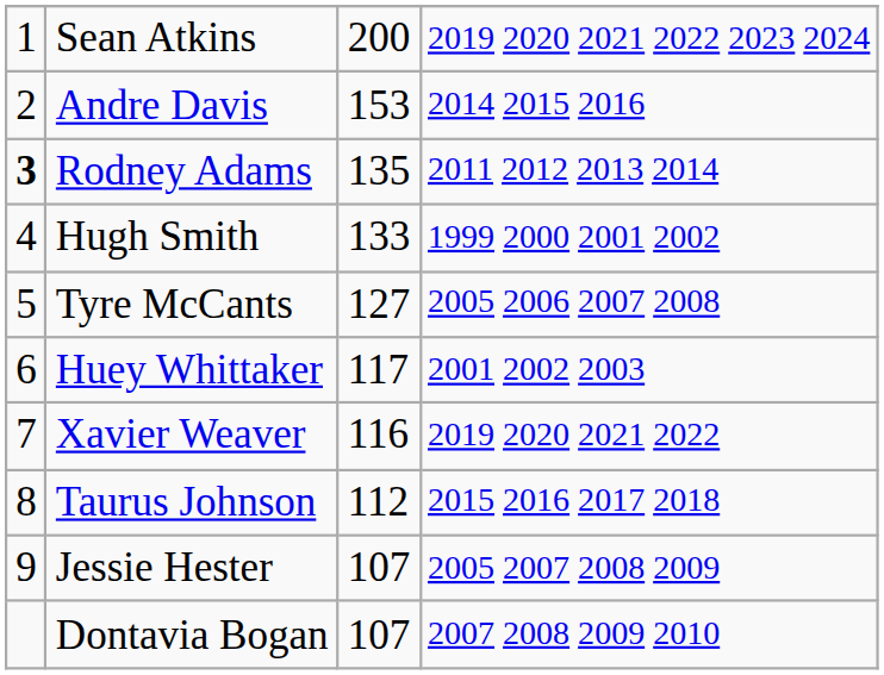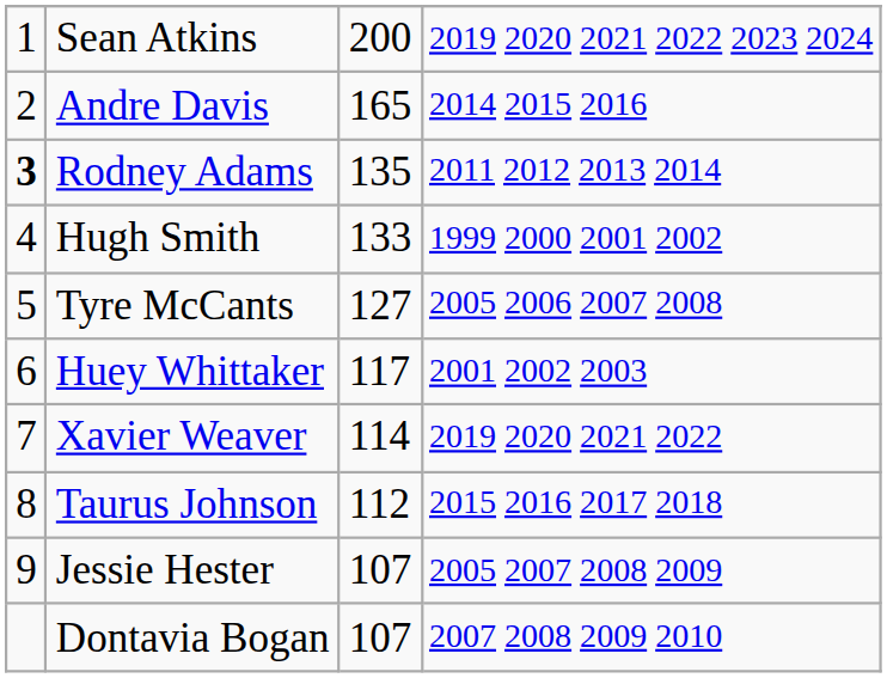 <table class="wikitable">
 <tr>
 </tr>
 <tr>
 <td>1</td>
 <td>Sean Atkins</td>
 <td>200</td>
 <td style="font-size:80%;"><a href='#'>2019</a> <a href='#'>2020</a> <a href='#'>2021</a> <a href='#'>2022</a> <a href='#'>2023</a> <a href='#'>2024</a></td>
 </tr>
 <tr>
 <td>2</td>
 <td><a href='#'>Andre Davis</a></td>
-<td>153</td>
+<td>165</td>
 <td style="font-size:80%;"><a href='#'>2014</a> <a href='#'>2015</a> <a href='#'>2016</a></td>
 </tr>
 <tr>
 <td><strong>3</strong></td>
 <td><a href='#'>Rodney Adams</a></td>
 <td>135</td>
 <td style="font-size:80%;"><a href='#'>2011</a> <a href='#'>2012</a> <a href='#'>2013</a> <a href='#'>2014</a></td>
 </tr>
 <tr>
 <td>4</td>
 <td>Hugh Smith</td>
 <td>133</td>
 <td style="font-size:80%;"><a href='#'>1999</a> <a href='#'>2000</a> <a href='#'>2001</a> <a href='#'>2002</a></td>
 </tr>
 <tr>
 <td>5</td>
 <td>Tyre McCants</td>
 <td>127</td>
 <td style="font-size:80%;"><a href='#'>2005</a> <a href='#'>2006</a> <a href='#'>2007</a> <a href='#'>2008</a></td>
 </tr>
 <tr>
 <td>6</td>
 <td><a href='#'>Huey Whittaker</a></td>
 <td>117</td>
 <td style="font-size:80%;"><a href='#'>2001</a> <a href='#'>2002</a> <a href='#'>2003</a></td>
 </tr>
 <tr>
 <td>7</td>
 <td><a href='#'>Xavier Weaver</a></td>
-<td>116</td>
+<td>114</td>
 <td style="font-size:80%;"><a href='#'>2019</a> <a href='#'>2020</a> <a href='#'>2021</a> <a href='#'>2022</a></td>
 </tr>
 <tr>
 <td>8</td>
 <td><a href='#'>Taurus Johnson</a></td>
 <td>112</td>
 <td style="font-size:80%;"><a href='#'>2015</a> <a href='#'>2016</a> <a href='#'>2017</a> <a href='#'>2018</a></td>
 </tr>
 <tr>
 <td>9</td>
 <td>Jessie Hester</td>
 <td>107</td>
 <td style="font-size:80%;"><a href='#'>2005</a> <a href='#'>2007</a> <a href='#'>2008</a> <a href='#'>2009</a></td>
 </tr>
 <tr>
 <td></td>
 <td>Dontavia Bogan</td>
 <td>107</td>
 <td style="font-size:80%;"><a href='#'>2007</a> <a href='#'>2008</a> <a href='#'>2009</a> <a href='#'>2010</a></td>
 </tr>
 </table>
